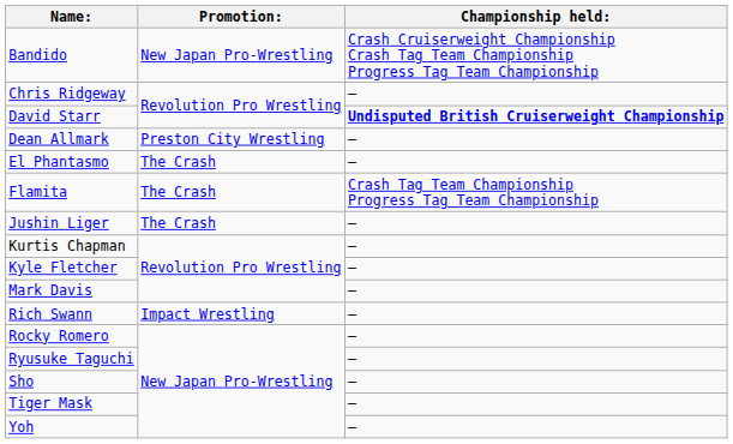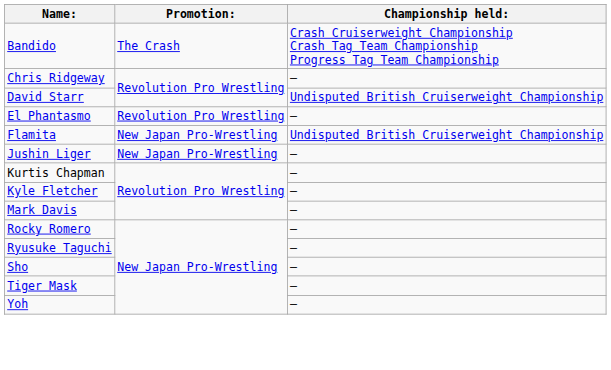 <table class="wikitable sortable">
 <tr>
 <th>Name:</th>
 <th>Promotion:</th>
 <th>Championship held:</th>
 </tr>
 <tr>
 <td><a href='#'>Bandido</a></td>
-<td><a href='#'>New Japan Pro-Wrestling</a></td>
+<td><a href='#'>The Crash</a></td>
 <td><a href='#'>Crash Cruiserweight Championship</a><br><a href='#'>Crash Tag Team Championship</a><br><a href='#'>Progress Tag Team Championship</a></td>
 </tr>
 <tr>
 <td><a href='#'>Chris Ridgeway</a></td>
 <td rowspan="2"><a href='#'>Revolution Pro Wrestling</a></td>
 <td>–</td>
 </tr>
 <tr>
 <td><a href='#'>David Starr</a></td>
-<td><strong><a href='#'>Undisputed British Cruiserweight Championship</a></strong></td>
-</tr>
-<tr>
-<td><a href='#'>Dean Allmark</a></td>
-<td><a href='#'>Preston City Wrestling</a></td>
-<td>–</td>
+<td><a href='#'>Undisputed British Cruiserweight Championship</a></td>
 </tr>
 <tr>
 <td><a href='#'>El Phantasmo</a></td>
-<td><a href='#'>The Crash</a></td>
+<td><a href='#'>Revolution Pro Wrestling</a></td>
 <td>–</td>
 </tr>
 <tr>
 <td><a href='#'>Flamita</a></td>
-<td><a href='#'>The Crash</a></td>
-<td><a href='#'>Crash Tag Team Championship</a><br><a href='#'>Progress Tag Team Championship</a></td>
+<td><a href='#'>New Japan Pro-Wrestling</a></td>
+<td><a href='#'>Undisputed British Cruiserweight Championship</a></td>
 </tr>
 <tr>
 <td><a href='#'>Jushin Liger</a></td>
-<td><a href='#'>The Crash</a></td>
+<td><a href='#'>New Japan Pro-Wrestling</a></td>
 <td>–</td>
 </tr>
 <tr>
 <td>Kurtis Chapman</td>
 <td rowspan="3"><a href='#'>Revolution Pro Wrestling</a></td>
 <td>–</td>
 </tr>
 <tr>
 <td><a href='#'>Kyle Fletcher</a></td>
 <td>–</td>
 </tr>
 <tr>
 <td><a href='#'>Mark Davis</a></td>
-<td>–</td>
-</tr>
-<tr>
-<td><a href='#'>Rich Swann</a></td>
-<td><a href='#'>Impact Wrestling</a></td>
 <td>–</td>
 </tr>
 <tr>
 <td><a href='#'>Rocky Romero</a></td>
 <td rowspan="5"><a href='#'>New Japan Pro-Wrestling</a></td>
 <td>–</td>
 </tr>
 <tr>
 <td><a href='#'>Ryusuke Taguchi</a></td>
 <td>–</td>
 </tr>
 <tr>
 <td><a href='#'>Sho</a></td>
 <td>–</td>
 </tr>
 <tr>
 <td><a href='#'>Tiger Mask</a></td>
 <td>–</td>
 </tr>
 <tr>
 <td><a href='#'>Yoh</a></td>
 <td>–</td>
 </tr>
 </table>
